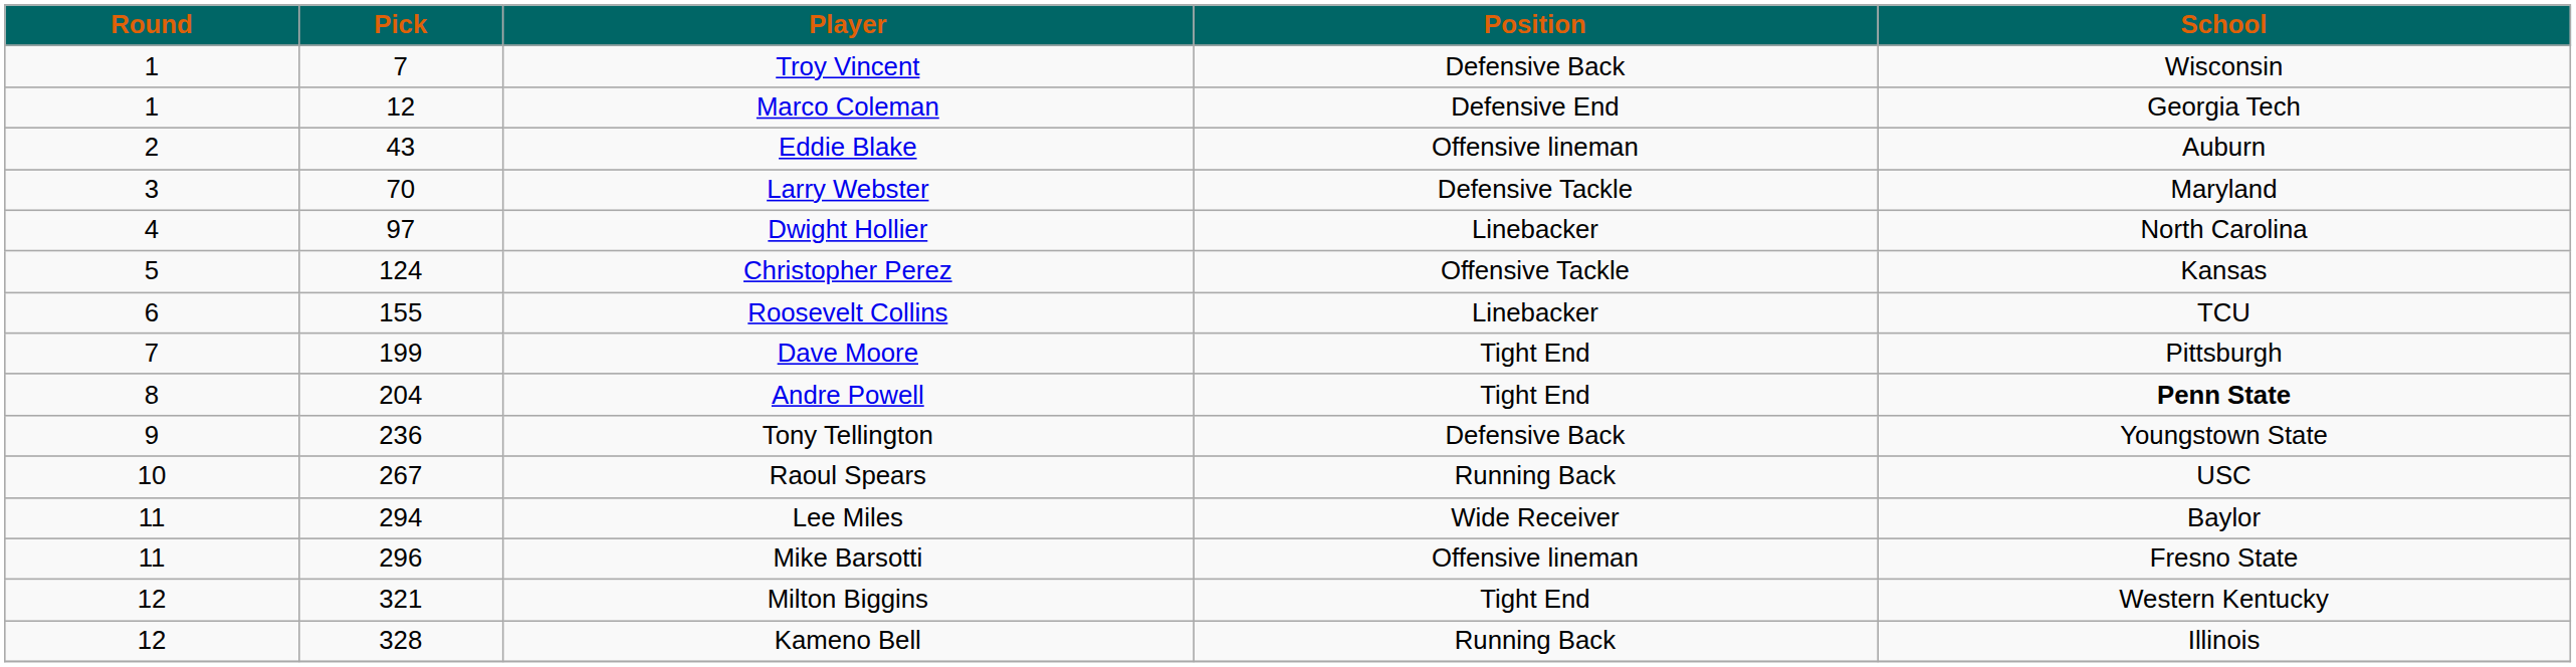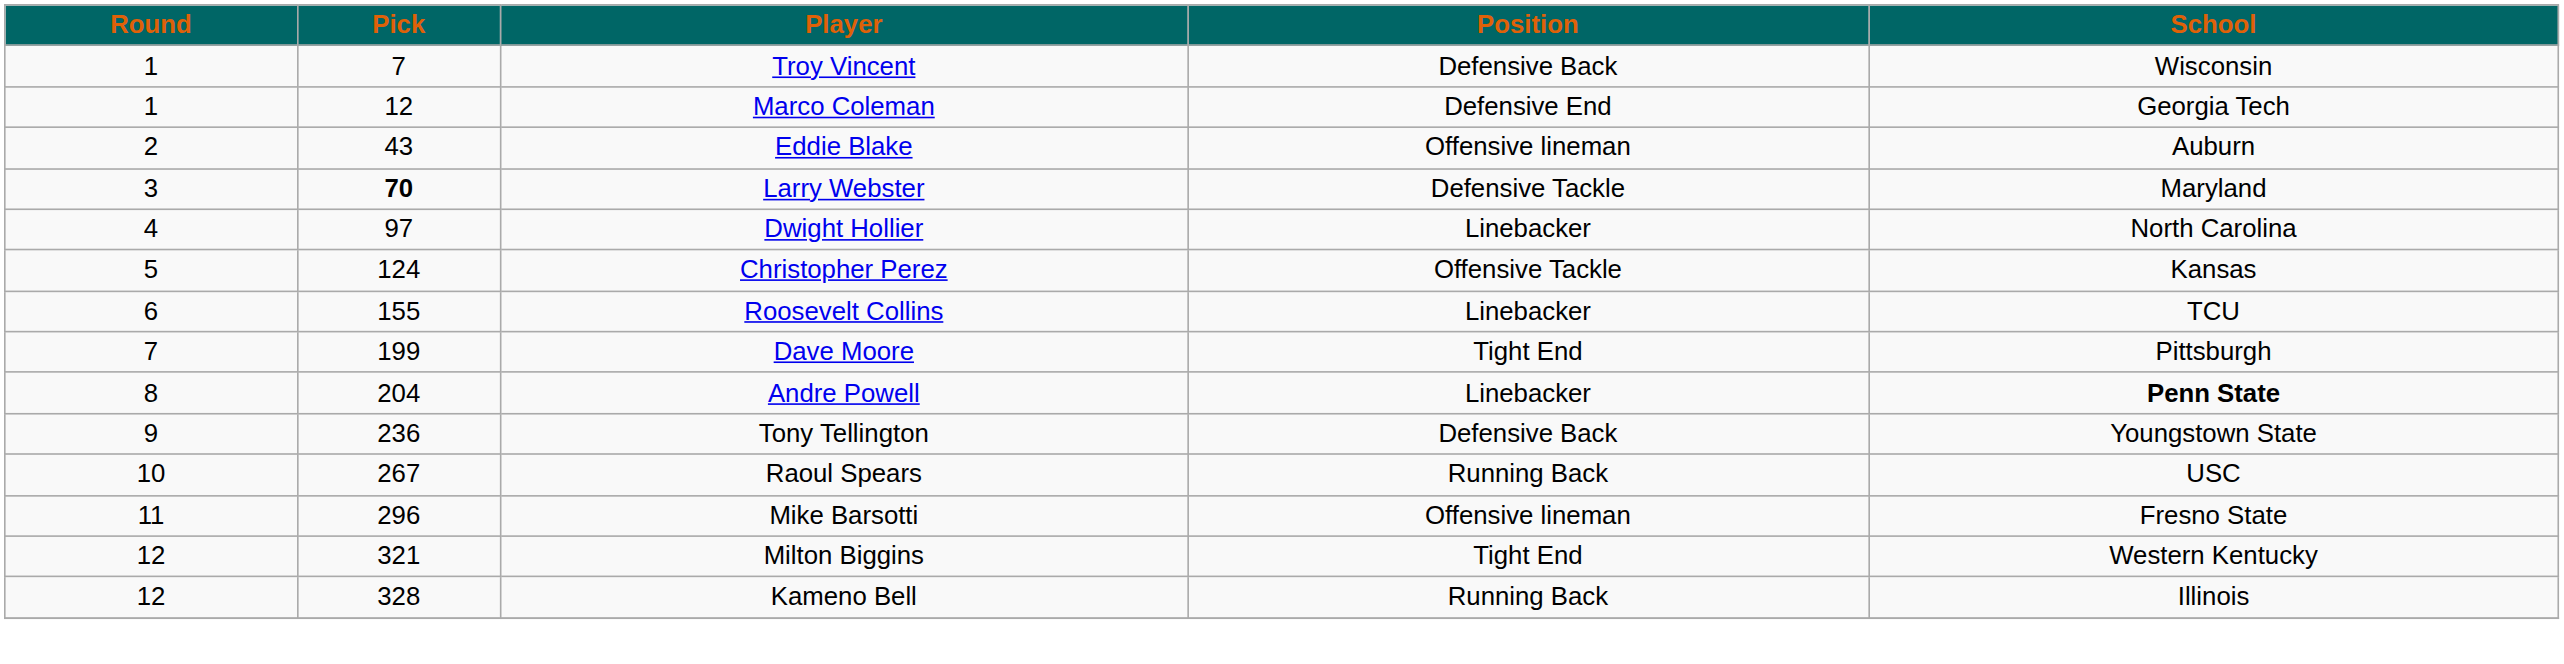 <table class="wikitable" width="80%">
 <tr align="center" style="background:#006666;color:#DF6108;">
 <td><strong>Round</strong></td>
 <td><strong>Pick</strong></td>
 <td><strong>Player</strong></td>
 <td><strong>Position</strong></td>
 <td><strong>School</strong></td>
 </tr>
 <tr align="center" bgcolor="">
 <td>1</td>
 <td>7</td>
 <td><a href='#'>Troy Vincent</a></td>
 <td>Defensive Back</td>
 <td>Wisconsin</td>
 </tr>
 <tr align="center" bgcolor="">
 <td>1</td>
 <td>12</td>
 <td><a href='#'>Marco Coleman</a></td>
 <td>Defensive End</td>
 <td>Georgia Tech</td>
 </tr>
 <tr align="center" bgcolor="">
 <td>2</td>
 <td>43</td>
 <td><a href='#'>Eddie Blake</a></td>
 <td>Offensive lineman</td>
 <td>Auburn</td>
 </tr>
 <tr align="center" bgcolor="">
 <td>3</td>
-<td>70</td>
+<td><strong>70</strong></td>
 <td><a href='#'>Larry Webster</a></td>
 <td>Defensive Tackle</td>
 <td>Maryland</td>
 </tr>
 <tr align="center" bgcolor="">
 <td>4</td>
 <td>97</td>
 <td><a href='#'>Dwight Hollier</a></td>
 <td>Linebacker</td>
 <td>North Carolina</td>
 </tr>
 <tr align="center" bgcolor="">
 <td>5</td>
 <td>124</td>
 <td><a href='#'>Christopher Perez</a></td>
 <td>Offensive Tackle</td>
 <td>Kansas</td>
 </tr>
 <tr align="center" bgcolor="">
 <td>6</td>
 <td>155</td>
 <td><a href='#'>Roosevelt Collins</a></td>
 <td>Linebacker</td>
 <td>TCU</td>
 </tr>
 <tr align="center" bgcolor="">
 <td>7</td>
 <td>199</td>
 <td><a href='#'>Dave Moore</a></td>
 <td>Tight End</td>
 <td>Pittsburgh</td>
 </tr>
 <tr align="center" bgcolor="">
 <td>8</td>
 <td>204</td>
 <td><a href='#'>Andre Powell</a></td>
-<td>Tight End</td>
+<td>Linebacker</td>
 <td><strong>Penn State</strong></td>
 </tr>
 <tr align="center" bgcolor="">
 <td>9</td>
 <td>236</td>
 <td>Tony Tellington</td>
 <td>Defensive Back</td>
 <td>Youngstown State</td>
 </tr>
 <tr align="center" bgcolor="">
 <td>10</td>
 <td>267</td>
 <td>Raoul Spears</td>
 <td>Running Back</td>
 <td>USC</td>
-</tr>
-<tr align="center" bgcolor="">
-<td>11</td>
-<td>294</td>
-<td>Lee Miles</td>
-<td>Wide Receiver</td>
-<td>Baylor</td>
 </tr>
 <tr align="center" bgcolor="">
 <td>11</td>
 <td>296</td>
 <td>Mike Barsotti</td>
 <td>Offensive lineman</td>
 <td>Fresno State</td>
 </tr>
 <tr align="center" bgcolor="">
 <td>12</td>
 <td>321</td>
 <td>Milton Biggins</td>
 <td>Tight End</td>
 <td>Western Kentucky</td>
 </tr>
 <tr align="center" bgcolor="">
 <td>12</td>
 <td>328</td>
 <td>Kameno Bell</td>
 <td>Running Back</td>
 <td>Illinois</td>
 </tr>
 <tr>
 </tr>
 </table>
